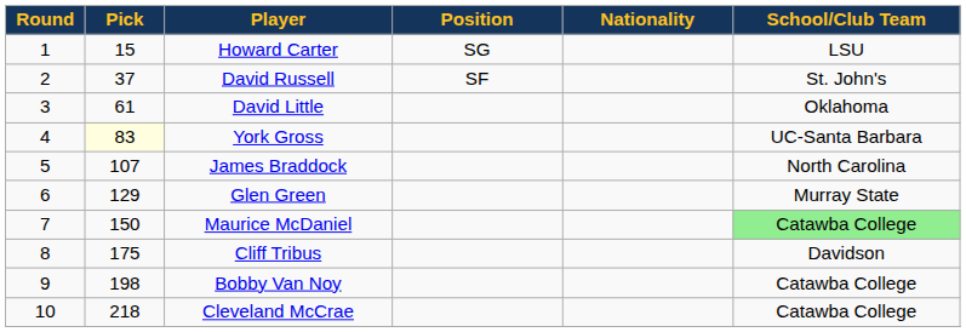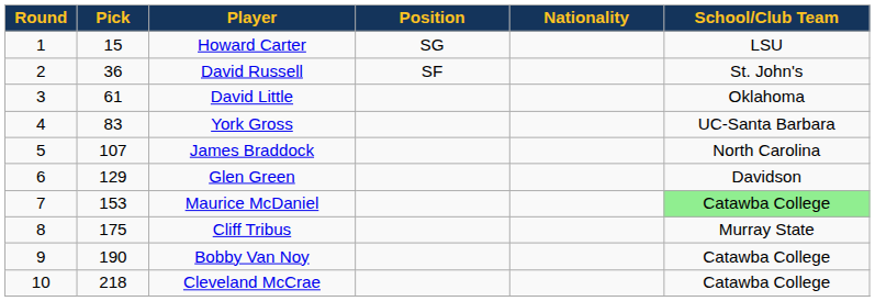 <table class="wikitable sortable sortable">
 <tr>
 <th style="background:#14345B;color:#ffc322;" width="7%">Round</th>
 <th style="background:#14345B;color:#ffc322;" width="7%">Pick</th>
 <th style="background:#14345B;color:#ffc322;" width="20%">Player</th>
 <th style="background:#14345B;color:#ffc322;" width="15%">Position</th>
 <th style="background:#14345B;color:#ffc322;" width="15%">Nationality</th>
 <th style="background:#14345B;color:#ffc322;" width="20%">School/Club Team</th>
 </tr>
 <tr style="text-align: center">
 <td>1</td>
 <td>15</td>
 <td><a href='#'>Howard Carter</a></td>
 <td>SG</td>
 <td></td>
 <td>LSU</td>
 </tr>
 <tr style="text-align: center">
 <td>2</td>
-<td>37</td>
+<td>36</td>
 <td><a href='#'>David Russell</a></td>
 <td>SF</td>
 <td></td>
 <td>St. John's</td>
 </tr>
 <tr style="text-align: center">
 <td>3</td>
 <td>61</td>
 <td><a href='#'>David Little</a></td>
 <td></td>
 <td></td>
 <td>Oklahoma</td>
 </tr>
 <tr style="text-align: center">
 <td>4</td>
-<td style="background: lightyellow;">83</td>
+<td>83</td>
 <td><a href='#'>York Gross</a></td>
 <td></td>
 <td></td>
 <td>UC-Santa Barbara</td>
 </tr>
 <tr style="text-align: center">
 <td>5</td>
 <td>107</td>
 <td><a href='#'>James Braddock</a></td>
 <td></td>
 <td></td>
 <td>North Carolina</td>
 </tr>
 <tr style="text-align: center">
 <td>6</td>
 <td>129</td>
 <td><a href='#'>Glen Green</a></td>
 <td></td>
 <td></td>
-<td>Murray State</td>
+<td>Davidson</td>
 </tr>
 <tr style="text-align: center">
 <td>7</td>
-<td>150</td>
+<td>153</td>
 <td><a href='#'>Maurice McDaniel</a></td>
 <td></td>
 <td></td>
 <td style="background: lightgreen;">Catawba College</td>
 </tr>
 <tr style="text-align: center">
 <td>8</td>
 <td>175</td>
 <td><a href='#'>Cliff Tribus</a></td>
 <td></td>
 <td></td>
-<td>Davidson</td>
+<td>Murray State</td>
 </tr>
 <tr style="text-align: center">
 <td>9</td>
-<td>198</td>
+<td>190</td>
 <td><a href='#'>Bobby Van Noy</a></td>
 <td></td>
 <td></td>
 <td>Catawba College</td>
 </tr>
 <tr style="text-align: center">
 <td>10</td>
 <td>218</td>
 <td><a href='#'>Cleveland McCrae</a></td>
 <td></td>
 <td></td>
 <td>Catawba College</td>
 </tr>
 <tr style="text-align: center">
 </tr>
 </table>
